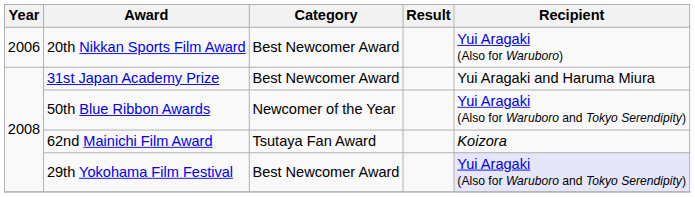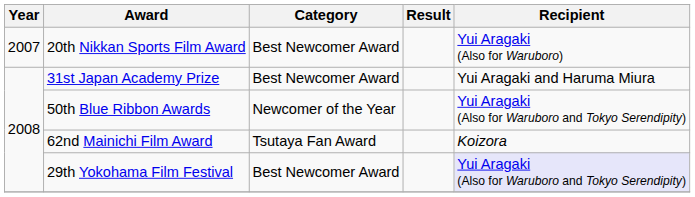 <table class="wikitable">
 <tr>
 <th>Year</th>
 <th>Award</th>
 <th>Category</th>
 <th>Result</th>
 <th>Recipient</th>
 </tr>
 <tr>
-<td>2006</td>
+<td>2007</td>
 <td>20th <a href='#'>Nikkan Sports Film Award</a></td>
 <td>Best Newcomer Award</td>
 <td></td>
 <td><a href='#'>Yui Aragaki</a> <br> <small>(Also for <em>Waruboro</em>)</small></td>
 </tr>
 <tr>
 <td rowspan="4">2008</td>
 <td><a href='#'>31st Japan Academy Prize</a></td>
 <td>Best Newcomer Award</td>
 <td></td>
 <td>Yui Aragaki and Haruma Miura</td>
 </tr>
 <tr>
 <td>50th <a href='#'>Blue Ribbon Awards</a></td>
 <td>Newcomer of the Year</td>
 <td></td>
 <td><a href='#'>Yui Aragaki</a> <br> <small>(Also for <em>Waruboro</em> and <em>Tokyo Serendipity</em>)</small></td>
 </tr>
 <tr>
 <td>62nd <a href='#'>Mainichi Film Award</a></td>
 <td>Tsutaya Fan Award</td>
 <td></td>
 <td><em>Koizora</em></td>
 </tr>
 <tr>
 <td>29th <a href='#'>Yokohama Film Festival</a></td>
 <td>Best Newcomer Award</td>
 <td></td>
 <td style="background: lavender;"><a href='#'>Yui Aragaki</a> <br> <small>(Also for <em>Waruboro</em> and <em>Tokyo Serendipity</em>)</small></td>
 </tr>
 <tr>
 </tr>
 </table>
